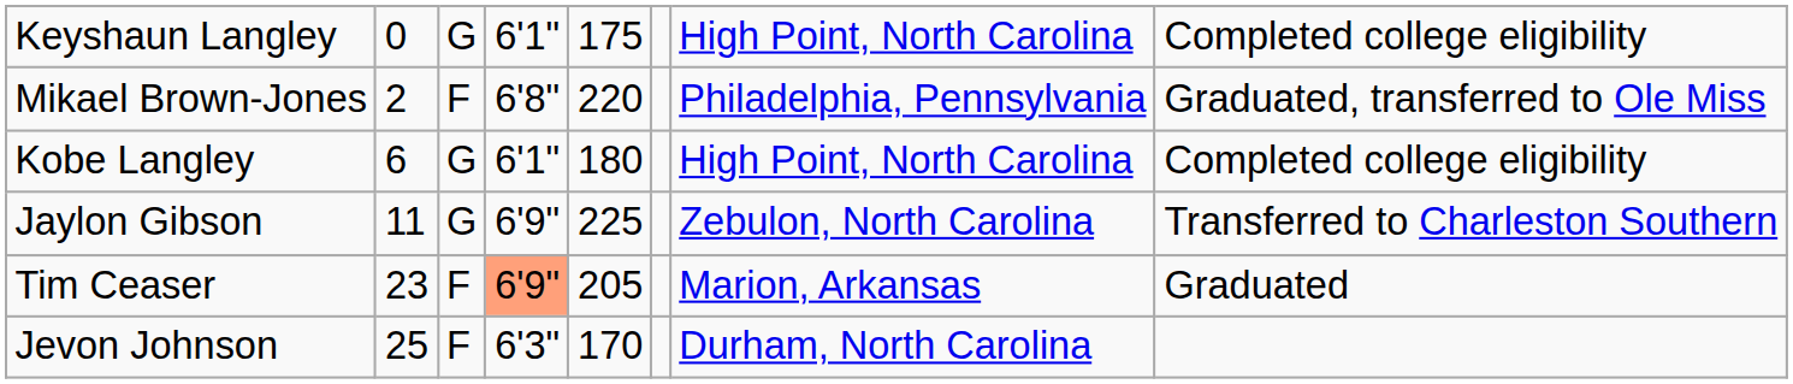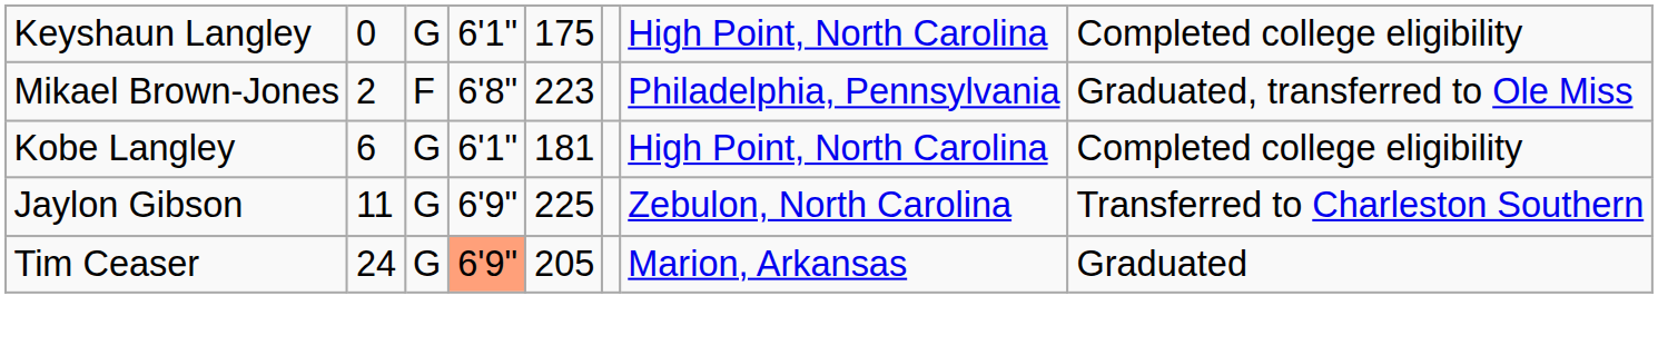 <table class="wikitable sortable" border="1">
 <tr>
 <td>Keyshaun Langley</td>
 <td>0</td>
 <td>G</td>
 <td>6'1"</td>
 <td>175</td>
 <td></td>
 <td><a href='#'>High Point, North Carolina</a></td>
 <td>Completed college eligibility</td>
 </tr>
 <tr>
 <td>Mikael Brown-Jones</td>
 <td>2</td>
 <td>F</td>
 <td>6'8"</td>
-<td>220</td>
+<td>223</td>
 <td></td>
 <td><a href='#'>Philadelphia, Pennsylvania</a></td>
 <td>Graduated, transferred to <a href='#'>Ole Miss</a></td>
 </tr>
 <tr>
 <td>Kobe Langley</td>
 <td>6</td>
 <td>G</td>
 <td>6'1"</td>
-<td>180</td>
+<td>181</td>
 <td></td>
 <td><a href='#'>High Point, North Carolina</a></td>
 <td>Completed college eligibility</td>
 </tr>
 <tr>
 <td>Jaylon Gibson</td>
 <td>11</td>
 <td>G</td>
 <td>6'9"</td>
 <td>225</td>
 <td></td>
 <td><a href='#'>Zebulon, North Carolina</a></td>
 <td>Transferred to <a href='#'>Charleston Southern</a></td>
 </tr>
 <tr>
 <td>Tim Ceaser</td>
-<td>23</td>
-<td>F</td>
+<td>24</td>
+<td>G</td>
 <td style="background: lightsalmon;">6'9"</td>
 <td>205</td>
 <td></td>
 <td><a href='#'>Marion, Arkansas</a></td>
 <td>Graduated</td>
 </tr>
-<tr>
-<td>Jevon Johnson</td>
-<td>25</td>
-<td>F</td>
-<td>6'3"</td>
-<td>170</td>
-<td></td>
-<td><a href='#'>Durham, North Carolina</a></td>
-<td></td>
-</tr>
 </table>
